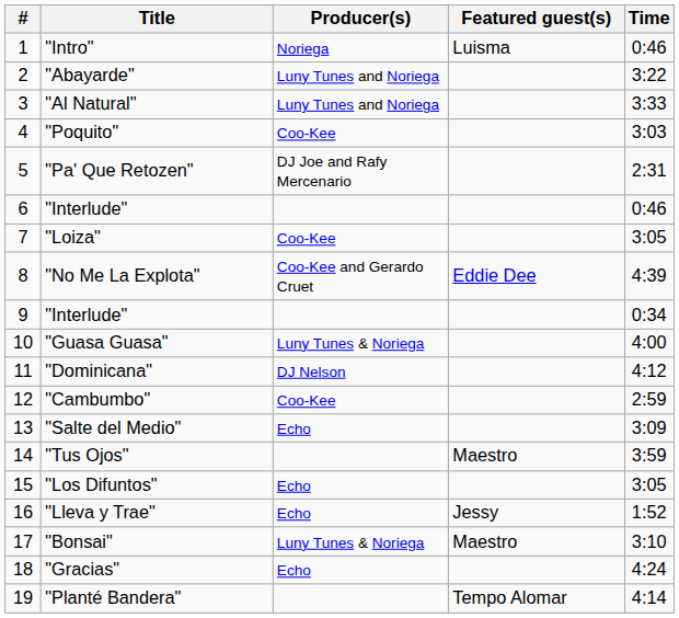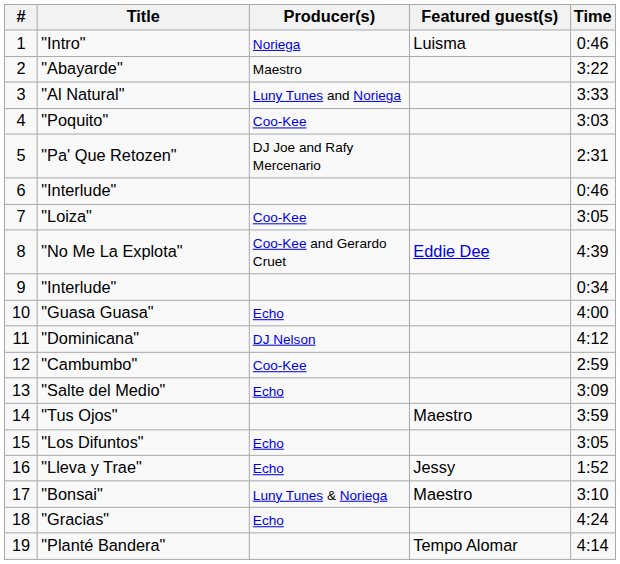 <table class="wikitable">
 <tr>
 <th width="25">#</th>
 <th width="200">Title</th>
 <th width="150">Producer(s)</th>
 <th width="150">Featured guest(s)</th>
 <th width="25">Time</th>
 </tr>
 <tr>
 <td align="center">1</td>
 <td>"Intro"</td>
 <td><small><a href='#'>Noriega</a></small></td>
 <td>Luisma</td>
 <td align="center">0:46</td>
 </tr>
 <tr>
 <td align="center">2</td>
 <td>"Abayarde"</td>
-<td><small><a href='#'>Luny Tunes</a> and <a href='#'>Noriega</a></small></td>
+<td><small>Maestro</small></td>
 <td></td>
 <td align="center">3:22</td>
 </tr>
 <tr>
 <td align="center">3</td>
 <td>"Al Natural"</td>
 <td><small><a href='#'>Luny Tunes</a> and <a href='#'>Noriega</a></small></td>
 <td></td>
 <td align="center">3:33</td>
 </tr>
 <tr>
 <td align="center">4</td>
 <td>"Poquito"</td>
 <td><small><a href='#'>Coo-Kee</a></small></td>
 <td></td>
 <td align="center">3:03</td>
 </tr>
 <tr>
 <td align="center">5</td>
 <td>"Pa' Que Retozen"</td>
 <td><small>DJ Joe and Rafy Mercenario</small></td>
 <td></td>
 <td align="center">2:31</td>
 </tr>
 <tr>
 <td align="center">6</td>
 <td>"Interlude"</td>
 <td></td>
 <td></td>
 <td align="center">0:46</td>
 </tr>
 <tr>
 <td align="center">7</td>
 <td>"Loiza"</td>
 <td><small><a href='#'>Coo-Kee</a></small></td>
 <td></td>
 <td align="center">3:05</td>
 </tr>
 <tr>
 <td align="center">8</td>
 <td>"No Me La Explota"</td>
 <td><small><a href='#'>Coo-Kee</a> and Gerardo Cruet</small></td>
 <td><a href='#'>Eddie Dee</a></td>
 <td align="center">4:39</td>
 </tr>
 <tr>
 <td align="center">9</td>
 <td>"Interlude"</td>
 <td></td>
 <td></td>
 <td align="center">0:34</td>
 </tr>
 <tr>
 <td align="center">10</td>
 <td>"Guasa Guasa"</td>
-<td><small><a href='#'>Luny Tunes</a> & <a href='#'>Noriega</a></small></td>
+<td><small><a href='#'>Echo</a></small></td>
 <td></td>
 <td align="center">4:00</td>
 </tr>
 <tr>
 <td align="center">11</td>
 <td>"Dominicana"</td>
 <td><small><a href='#'>DJ Nelson</a></small></td>
 <td></td>
 <td align="center">4:12</td>
 </tr>
 <tr>
 <td align="center">12</td>
 <td>"Cambumbo"</td>
 <td><small><a href='#'>Coo-Kee</a></small></td>
 <td></td>
 <td align="center">2:59</td>
 </tr>
 <tr>
 <td align="center">13</td>
 <td>"Salte del Medio"</td>
 <td><small><a href='#'>Echo</a></small></td>
 <td></td>
 <td align="center">3:09</td>
 </tr>
 <tr>
 <td align="center">14</td>
 <td>"Tus Ojos"</td>
 <td></td>
 <td>Maestro</td>
 <td align="center">3:59</td>
 </tr>
 <tr>
 <td align="center">15</td>
 <td>"Los Difuntos"</td>
 <td><small><a href='#'>Echo</a></small></td>
 <td></td>
 <td align="center">3:05</td>
 </tr>
 <tr>
 <td align="center">16</td>
 <td>"Lleva y Trae"</td>
 <td><small><a href='#'>Echo</a></small></td>
 <td>Jessy</td>
 <td align="center">1:52</td>
 </tr>
 <tr>
 <td align="center">17</td>
 <td>"Bonsai"</td>
 <td><small><a href='#'>Luny Tunes</a> & <a href='#'>Noriega</a></small></td>
 <td>Maestro</td>
 <td align="center">3:10</td>
 </tr>
 <tr>
 <td align="center">18</td>
 <td>"Gracias"</td>
 <td><small><a href='#'>Echo</a></small></td>
 <td></td>
 <td align="center">4:24</td>
 </tr>
 <tr>
 <td align="center">19</td>
 <td>"Planté Bandera"</td>
 <td></td>
 <td>Tempo Alomar</td>
 <td align="center">4:14</td>
 </tr>
 </table>
